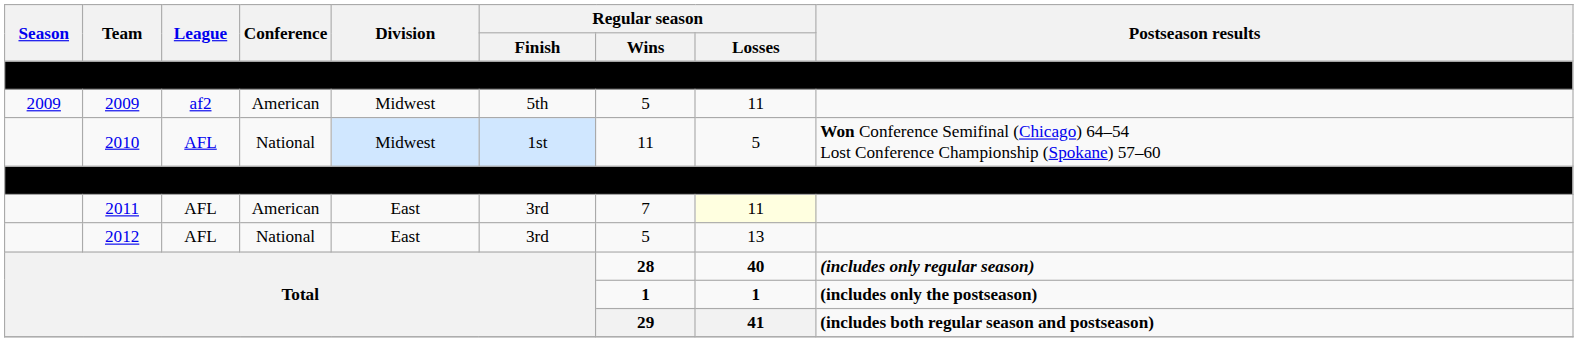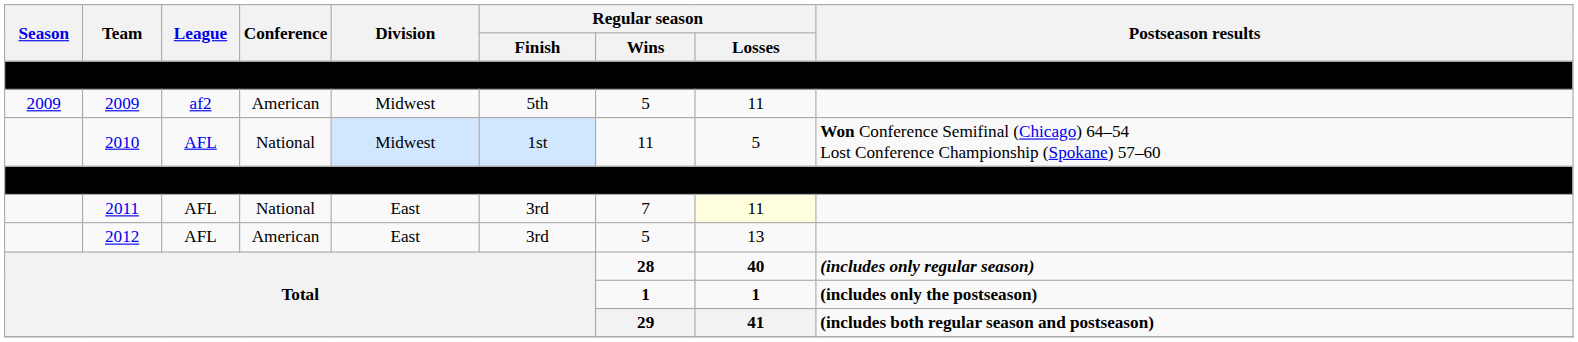 <table class="wikitable" style="font-size: 95%; width:70%;">
 <tr>
 <th rowspan="2" style="width:5%;"><a href='#'>Season</a></th>
 <th rowspan="2" style="width:5%;">Team</th>
 <th rowspan="2" style="width:5%;"><a href='#'>League</a></th>
 <th rowspan="2" style="width:5%;">Conference</th>
 <th rowspan="2">Division</th>
 <th colspan="3">Regular season</th>
 <th rowspan="2">Postseason results</th>
 </tr>
 <tr>
 <th>Finish</th>
 <th>Wins</th>
 <th>Losses</th>
 </tr>
 <tr>
 <td Colspan="9" style="text-align: center; background:#000"><strong><span>Milwaukee Iron</span></strong></td>
 </tr>
 <tr>
 <td align="center"><a href='#'>2009</a></td>
 <td align="center"><a href='#'>2009</a></td>
 <td align="center"><a href='#'>af2</a></td>
 <td align="center">American</td>
 <td align="center">Midwest</td>
 <td align="center">5th</td>
 <td align="center">5</td>
 <td align="center">11</td>
 <td></td>
 </tr>
 <tr>
 <td align="center"></td>
 <td align="center"><a href='#'>2010</a></td>
 <td align="center"><a href='#'>AFL</a></td>
 <td align="center">National</td>
 <td align="center" bgcolor="#D0E7FF">Midwest</td>
 <td align="center" bgcolor="#D0E7FF">1st</td>
 <td align="center">11</td>
 <td align="center">5</td>
 <td><strong>Won</strong> Conference Semifinal (<a href='#'>Chicago</a>) 64–54 <br> Lost Conference Championship (<a href='#'>Spokane</a>) 57–60</td>
 </tr>
 <tr>
 <td Colspan="9" style="text-align: center; background:#000"><strong><span>Milwaukee Mustangs</span></strong></td>
 </tr>
 <tr>
 <td align="center"></td>
 <td align="center"><a href='#'>2011</a></td>
 <td align="center">AFL</td>
-<td align="center">American</td>
+<td align="center">National</td>
 <td align="center">East</td>
 <td align="center">3rd</td>
 <td align="center">7</td>
 <td align="center" style="background: lightyellow;">11</td>
 <td></td>
 </tr>
 <tr>
 <td align="center"></td>
 <td align="center"><a href='#'>2012</a></td>
 <td align="center">AFL</td>
-<td align="center">National</td>
+<td align="center">American</td>
 <td align="center">East</td>
 <td align="center">3rd</td>
 <td align="center">5</td>
 <td align="center">13</td>
 <td></td>
 </tr>
 <tr>
 <th align="center" rowSpan="3" colSpan="6">Total</th>
 <td align = "center"><strong>28</strong></td>
 <td align = "center"><strong>40</strong></td>
 <td colSpan="2"><strong><em>(includes only regular season)</em></strong></td>
 </tr>
 <tr>
 <td align="center"><strong>1</strong></td>
 <td align="center"><strong>1</strong></td>
 <td colSpan="2"><strong>(includes only the postseason)</strong></td>
 </tr>
 <tr>
 <th align="center">29</th>
 <th align="center">41</th>
 <td colSpan="2"><strong>(includes both regular season and postseason)</strong></td>
 </tr>
 <tr>
 </tr>
 </table>
